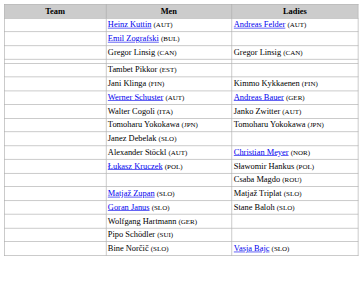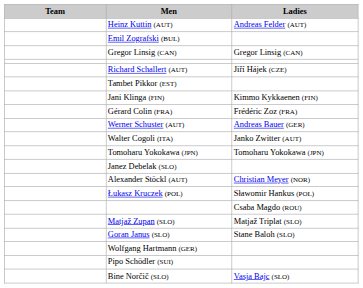 <table class="wikitable plainrowheaders" style="background:#fff; font-size:86%; border:grey solid 1px; border-collapse:collapse;">
 <tr style="background:#ccc; text-align:center;">
 <th style="background-color: #ccc;" width=160>Team</th>
 <th style="background-color: #ccc;" width=200>Men</th>
 <th style="background-color: #ccc;" width=200>Ladies</th>
 </tr>
 <tr>
 <td></td>
 <td><a href='#'>Heinz Kuttin</a> <small>(AUT)</small></td>
 <td><a href='#'>Andreas Felder</a> <small>(AUT)</small></td>
 </tr>
 <tr>
 <td></td>
 <td><a href='#'>Emil Zografski</a> <small>(BUL)</small></td>
 <td></td>
 </tr>
 <tr>
 <td></td>
 <td>Gregor Linsig <small>(CAN)</small></td>
 <td>Gregor Linsig <small>(CAN)</small></td>
 </tr>
 <tr>
 <td></td>
 <td></td>
 <td></td>
 </tr>
 <tr>
 <td></td>
+<td><a href='#'>Richard Schallert</a> <small>(AUT)</small></td>
+<td>Jiří Hájek <small>(CZE)</small></td>
+</tr>
+<tr>
+<td></td>
 <td>Tambet Pikkor <small>(EST)</small></td>
 <td></td>
 </tr>
 <tr>
 <td></td>
 <td>Jani Klinga <small>(FIN)</small></td>
 <td>Kimmo Kykkaenen <small>(FIN)</small></td>
+</tr>
+<tr>
+<td></td>
+<td>Gérard Colin <small>(FRA)</small></td>
+<td>Frédéric Zoz <small>(FRA)</small></td>
 </tr>
 <tr>
 <td></td>
 <td><a href='#'>Werner Schuster</a> <small>(AUT)</small></td>
 <td><a href='#'>Andreas Bauer</a> <small>(GER)</small></td>
 </tr>
 <tr>
 <td></td>
 <td>Walter Cogoli <small>(ITA)</small></td>
 <td>Janko Zwitter <small>(AUT)</small></td>
 </tr>
 <tr>
 <td></td>
 <td>Tomoharu Yokokawa <small>(JPN)</small></td>
 <td>Tomoharu Yokokawa <small>(JPN)</small></td>
 </tr>
 <tr>
 <td></td>
 <td>Janez Debelak <small>(SLO)</small></td>
 <td></td>
 </tr>
 <tr>
 <td></td>
 <td>Alexander Stöckl <small>(AUT)</small></td>
 <td><a href='#'>Christian Meyer</a> <small>(NOR)</small></td>
 </tr>
 <tr>
 <td></td>
 <td><a href='#'>Łukasz Kruczek</a> <small>(POL)</small></td>
 <td>Sławomir Hankus <small>(POL)</small></td>
 </tr>
 <tr>
 <td></td>
 <td></td>
 <td>Csaba Magdo <small>(ROU)</small></td>
 </tr>
 <tr>
 <td></td>
 <td><a href='#'>Matjaž Zupan</a> <small>(SLO)</small></td>
 <td>Matjaž Triplat <small>(SLO)</small></td>
 </tr>
 <tr>
 <td></td>
 <td><a href='#'>Goran Janus</a> <small>(SLO)</small></td>
 <td>Stane Baloh <small>(SLO)</small></td>
 </tr>
 <tr>
 <td></td>
 <td>Wolfgang Hartmann <small>(GER)</small></td>
 <td></td>
 </tr>
 <tr>
 <td></td>
 <td>Pipo Schödler <small>(SUI)</small></td>
 <td></td>
 </tr>
 <tr>
 <td></td>
 <td>Bine Norčič <small>(SLO)</small></td>
 <td><a href='#'>Vasja Bajc</a> <small>(SLO)</small></td>
 </tr>
 </table>
